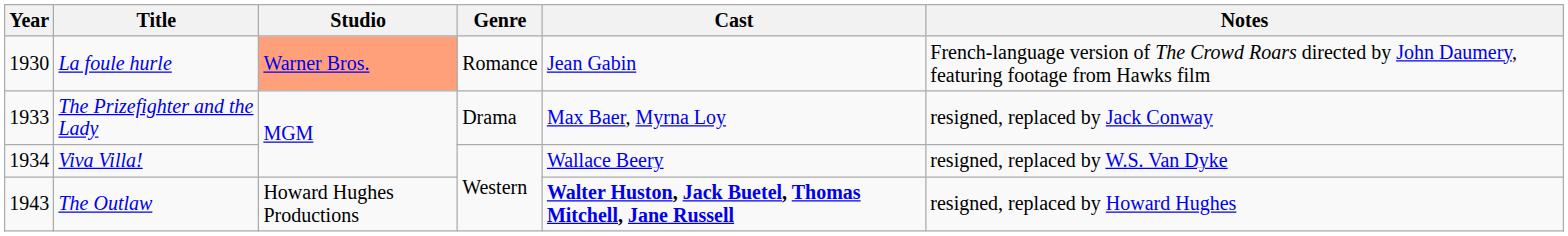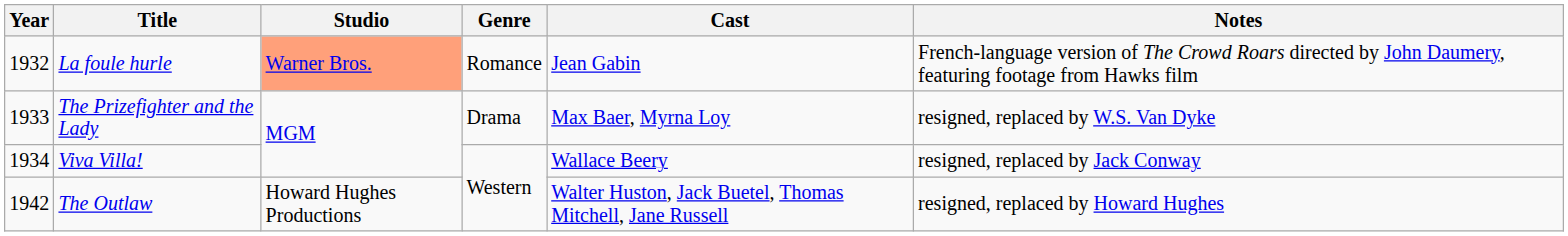 <table class="wikitable">
 <tr>
 <th>Year</th>
 <th>Title</th>
 <th>Studio</th>
 <th>Genre</th>
 <th>Cast</th>
 <th>Notes</th>
 </tr>
 <tr>
-<td>1930</td>
+<td>1932</td>
 <td><em><a href='#'>La foule hurle</a></em></td>
 <td style="background: lightsalmon;"><a href='#'>Warner Bros.</a></td>
 <td>Romance</td>
 <td><a href='#'>Jean Gabin</a></td>
 <td>French-language version of <em>The Crowd Roars</em> directed by <a href='#'>John Daumery</a>, featuring footage from Hawks film</td>
 </tr>
 <tr>
 <td>1933</td>
 <td><em><a href='#'>The Prizefighter and the Lady</a></em></td>
 <td rowspan="2"><a href='#'>MGM</a></td>
 <td>Drama</td>
 <td><a href='#'>Max Baer</a>, <a href='#'>Myrna Loy</a></td>
-<td>resigned, replaced by <a href='#'>Jack Conway</a></td>
+<td>resigned, replaced by <a href='#'>W.S. Van Dyke</a></td>
 </tr>
 <tr>
 <td>1934</td>
 <td><em><a href='#'>Viva Villa!</a></em></td>
 <td rowspan="2">Western</td>
 <td><a href='#'>Wallace Beery</a></td>
-<td>resigned, replaced by <a href='#'>W.S. Van Dyke</a></td>
+<td>resigned, replaced by <a href='#'>Jack Conway</a></td>
 </tr>
 <tr>
-<td>1943</td>
+<td>1942</td>
 <td><em><a href='#'>The Outlaw</a></em></td>
 <td>Howard Hughes Productions</td>
-<td><strong><a href='#'>Walter Huston</a>, <a href='#'>Jack Buetel</a>, <a href='#'>Thomas Mitchell</a>, <a href='#'>Jane Russell</a></strong></td>
+<td><a href='#'>Walter Huston</a>, <a href='#'>Jack Buetel</a>, <a href='#'>Thomas Mitchell</a>, <a href='#'>Jane Russell</a></td>
 <td>resigned, replaced by <a href='#'>Howard Hughes</a></td>
 </tr>
 </table>
